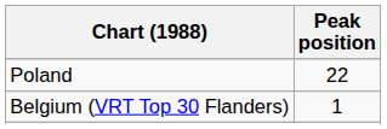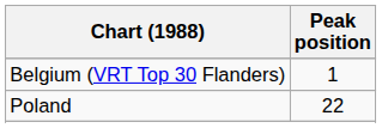 <table class="wikitable sortable plainrowheaders">
 <tr>
 <th>Chart (1988)</th>
 <th>Peak<br>position</th>
 </tr>
 <tr>
 </tr>
 <tr>
-<td>Poland</td>
-<td style="text-align:center;">22</td>
+<td>Belgium (<a href='#'>VRT Top 30</a> Flanders)</td>
+<td style="text-align:center;">1</td>
 </tr>
 <tr>
 </tr>
 <tr>
 </tr>
 <tr>
 </tr>
 <tr>
 </tr>
 <tr>
 </tr>
 <tr>
-<td>Belgium (<a href='#'>VRT Top 30</a> Flanders)</td>
-<td style="text-align:center;">1</td>
+<td>Poland</td>
+<td style="text-align:center;">22</td>
 </tr>
 <tr>
 </tr>
 <tr>
 </tr>
 </table>
